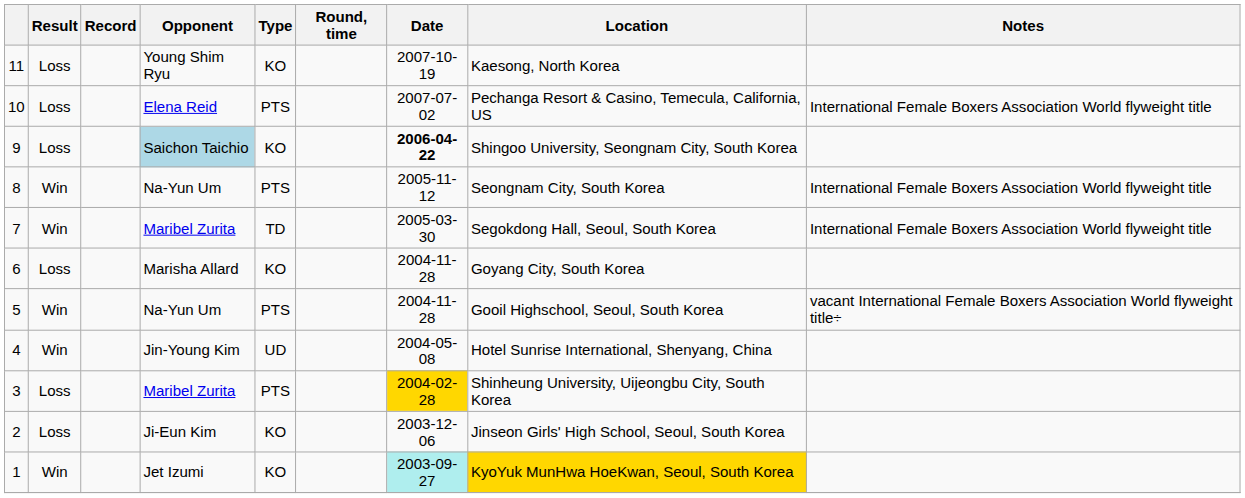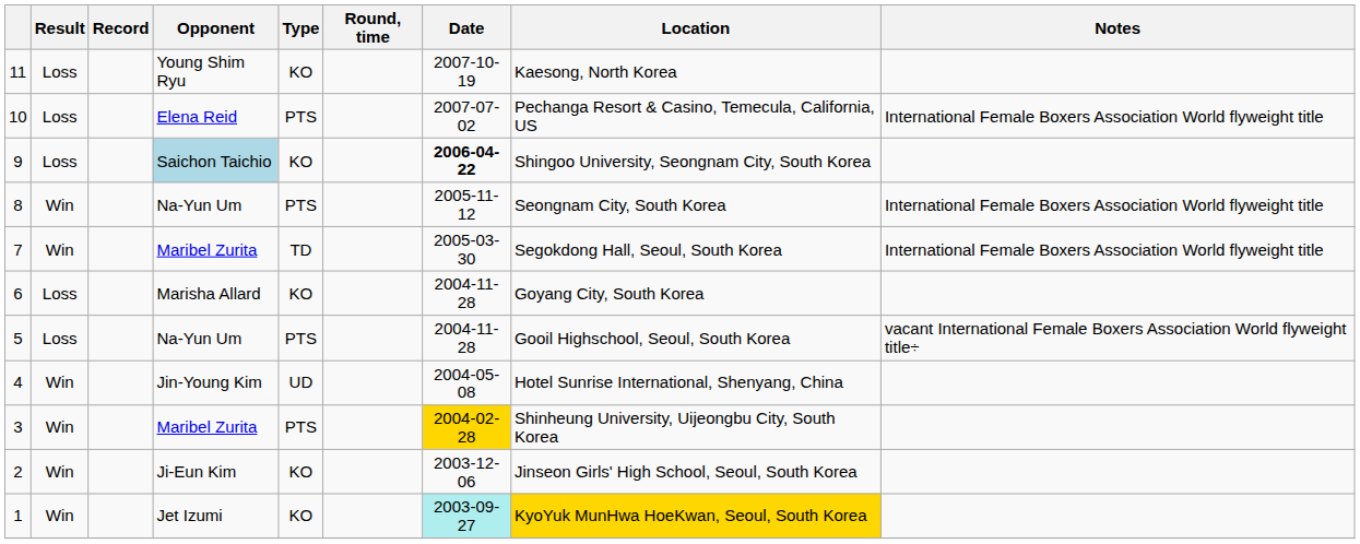 <table class="wikitable" style="text-align:center; font-size:95%">
 <tr>
 <th></th>
 <th>Result</th>
 <th>Record</th>
 <th>Opponent</th>
 <th>Type</th>
 <th>Round, time</th>
 <th>Date</th>
 <th>Location</th>
 <th>Notes</th>
 </tr>
 <tr>
 <td>11</td>
 <td>Loss</td>
 <td></td>
 <td style="text-align:left;">Young Shim Ryu</td>
 <td>KO</td>
 <td></td>
 <td>2007-10-19</td>
 <td style="text-align:left;">Kaesong, North Korea</td>
 <td style="text-align:left;"></td>
 </tr>
 <tr>
 <td>10</td>
 <td>Loss</td>
 <td></td>
 <td style="text-align:left;"> <a href='#'>Elena Reid</a></td>
 <td>PTS</td>
 <td></td>
 <td>2007-07-02</td>
 <td style="text-align:left;">Pechanga Resort & Casino, Temecula, California, US</td>
 <td style="text-align:left;">International Female Boxers Association World flyweight title</td>
 </tr>
 <tr>
 <td>9</td>
 <td>Loss</td>
 <td></td>
 <td style="background: lightblue; text-align:left;">Saichon Taichio</td>
 <td>KO</td>
 <td></td>
 <td><strong>2006-04-22</strong></td>
 <td style="text-align:left;">Shingoo University, Seongnam City, South Korea</td>
 <td style="text-align:left;"></td>
 </tr>
 <tr>
 <td>8</td>
 <td>Win</td>
 <td></td>
 <td style="text-align:left;">Na-Yun Um</td>
 <td>PTS</td>
 <td></td>
 <td>2005-11-12</td>
 <td style="text-align:left;">Seongnam City, South Korea</td>
 <td style="text-align:left;">International Female Boxers Association World flyweight title</td>
 </tr>
 <tr>
 <td>7</td>
 <td>Win</td>
 <td></td>
 <td style="text-align:left;"> <a href='#'>Maribel Zurita</a></td>
 <td>TD</td>
 <td></td>
 <td>2005-03-30</td>
 <td style="text-align:left;">Segokdong Hall, Seoul, South Korea</td>
 <td style="text-align:left;">International Female Boxers Association World flyweight title</td>
 </tr>
 <tr>
 <td>6</td>
 <td>Loss</td>
 <td></td>
 <td style="text-align:left;">Marisha Allard</td>
 <td>KO</td>
 <td></td>
 <td>2004-11-28</td>
 <td style="text-align:left;">Goyang City, South Korea</td>
 <td style="text-align:left;"></td>
 </tr>
 <tr>
 <td>5</td>
-<td>Win</td>
+<td>Loss</td>
 <td></td>
 <td style="text-align:left;">Na-Yun Um</td>
 <td>PTS</td>
 <td></td>
 <td>2004-11-28</td>
 <td style="text-align:left;">Gooil Highschool, Seoul, South Korea</td>
 <td style="text-align:left;">vacant International Female Boxers Association World flyweight title÷</td>
 </tr>
 <tr>
 <td>4</td>
 <td>Win</td>
 <td></td>
 <td style="text-align:left;">Jin-Young Kim</td>
 <td>UD</td>
 <td></td>
 <td>2004-05-08</td>
 <td style="text-align:left;">Hotel Sunrise International, Shenyang, China</td>
 <td style="text-align:left;"></td>
 </tr>
 <tr>
 <td>3</td>
-<td>Loss</td>
+<td>Win</td>
 <td></td>
 <td style="text-align:left;"><a href='#'>Maribel Zurita</a></td>
 <td>PTS</td>
 <td></td>
 <td style="background: gold;">2004-02-28</td>
 <td style="text-align:left;">Shinheung University, Uijeongbu City, South Korea</td>
 <td style="text-align:left;"></td>
 </tr>
 <tr>
 <td>2</td>
-<td>Loss</td>
+<td>Win</td>
 <td></td>
 <td style="text-align:left;">Ji-Eun Kim</td>
 <td>KO</td>
 <td></td>
 <td>2003-12-06</td>
 <td style="text-align:left;">Jinseon Girls' High School, Seoul, South Korea</td>
 <td style="text-align:left;"></td>
 </tr>
 <tr>
 <td>1</td>
 <td>Win</td>
 <td></td>
 <td style="text-align:left;">Jet Izumi</td>
 <td>KO</td>
 <td></td>
 <td style="background: paleturquoise;">2003-09-27</td>
 <td style="background: gold; text-align:left;">KyoYuk MunHwa HoeKwan, Seoul, South Korea</td>
 <td style="text-align:left;"></td>
 </tr>
 <tr>
 </tr>
 </table>
